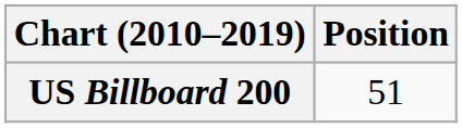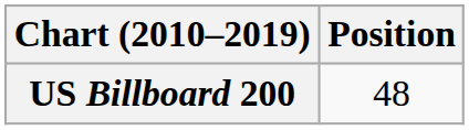 <table class="wikitable plainrowheaders" style="text-align:center">
 <tr>
 <th scope="col">Chart (2010–2019)</th>
 <th scope="col">Position</th>
 </tr>
 <tr>
 <th scope="row">US <em>Billboard</em> 200</th>
-<td>51</td>
+<td>48</td>
 </tr>
 </table>
